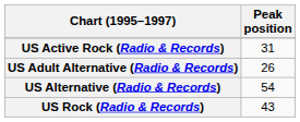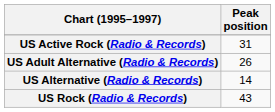 <table class="wikitable sortable plainrowheaders" style="text-align:center">
 <tr>
 <th scope="col">Chart (1995–1997)</th>
 <th scope="col">Peak<br>position</th>
 </tr>
 <tr>
 </tr>
 <tr>
 </tr>
 <tr>
 </tr>
 <tr>
 </tr>
 <tr>
 </tr>
 <tr>
 <th scope="row">US Active Rock (<em><a href='#'>Radio & Records</a></em>)</th>
 <td>31</td>
 </tr>
 <tr>
 <th scope="row">US Adult Alternative (<em><a href='#'>Radio & Records</a></em>)</th>
 <td>26</td>
 </tr>
 <tr>
 <th scope="row">US Alternative (<em><a href='#'>Radio & Records</a></em>)</th>
-<td>54</td>
+<td>14</td>
 </tr>
 <tr>
 <th scope="row">US Rock (<em><a href='#'>Radio & Records</a></em>)</th>
 <td>43</td>
 </tr>
 </table>
